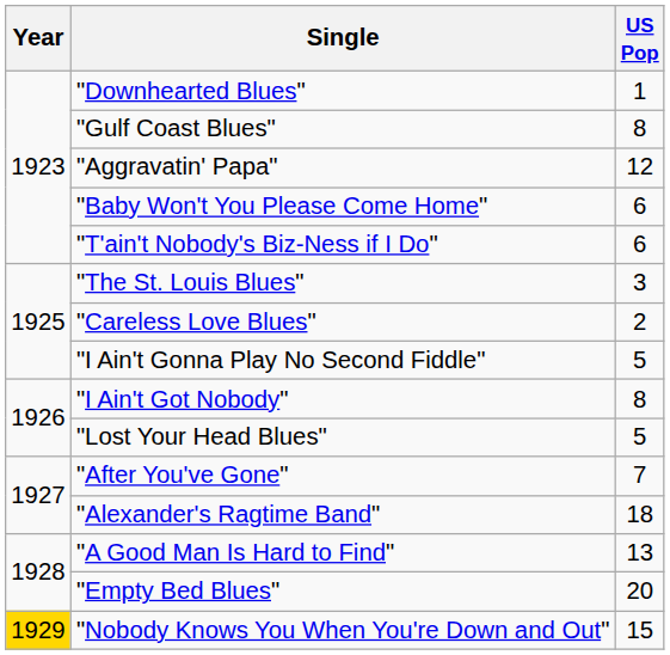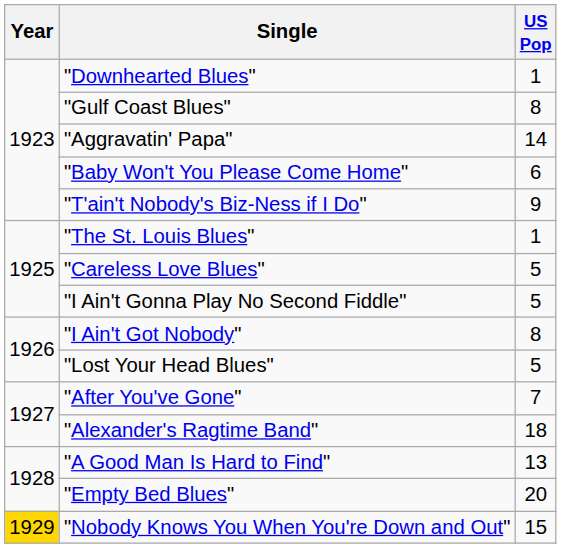 <table class="wikitable">
 <tr>
 <th>Year</th>
 <th>Single</th>
 <th><small><a href='#'>US<br>Pop</a></small></th>
 </tr>
 <tr>
 <td rowspan="5">1923</td>
 <td>"<a href='#'>Downhearted Blues</a>"</td>
 <td style="text-align:center;">1</td>
 </tr>
 <tr>
 <td>"Gulf Coast Blues"</td>
 <td style="text-align:center;">8</td>
 </tr>
 <tr>
 <td>"Aggravatin' Papa"</td>
-<td style="text-align:center;">12</td>
+<td style="text-align:center;">14</td>
 </tr>
 <tr>
 <td>"<a href='#'>Baby Won't You Please Come Home</a>"</td>
 <td style="text-align:center;">6</td>
 </tr>
 <tr>
 <td>"<a href='#'>T'ain't Nobody's Biz-Ness if I Do</a>"</td>
-<td style="text-align:center;">6</td>
+<td style="text-align:center;">9</td>
 </tr>
 <tr>
 <td rowspan="3">1925</td>
 <td>"<a href='#'>The St. Louis Blues</a>"</td>
-<td style="text-align:center;">3</td>
+<td style="text-align:center;">1</td>
 </tr>
 <tr>
 <td>"<a href='#'>Careless Love Blues</a>"</td>
-<td style="text-align:center;">2</td>
+<td style="text-align:center;">5</td>
 </tr>
 <tr>
 <td>"I Ain't Gonna Play No Second Fiddle"</td>
 <td style="text-align:center;">5</td>
 </tr>
 <tr>
 <td rowspan="2">1926</td>
 <td>"<a href='#'>I Ain't Got Nobody</a>"</td>
 <td style="text-align:center;">8</td>
 </tr>
 <tr>
 <td>"Lost Your Head Blues"</td>
 <td style="text-align:center;">5</td>
 </tr>
 <tr>
 <td rowspan="2">1927</td>
 <td>"<a href='#'>After You've Gone</a>"</td>
 <td style="text-align:center;">7</td>
 </tr>
 <tr>
 <td>"<a href='#'>Alexander's Ragtime Band</a>"</td>
 <td style="text-align:center;">18</td>
 </tr>
 <tr>
 <td rowspan="2">1928</td>
 <td>"<a href='#'>A Good Man Is Hard to Find</a>"</td>
 <td style="text-align:center;">13</td>
 </tr>
 <tr>
 <td>"<a href='#'>Empty Bed Blues</a>"</td>
 <td style="text-align:center;">20</td>
 </tr>
 <tr>
 <td style="background: gold;">1929</td>
 <td>"<a href='#'>Nobody Knows You When You're Down and Out</a>"</td>
 <td style="text-align:center;">15</td>
 </tr>
 </table>
